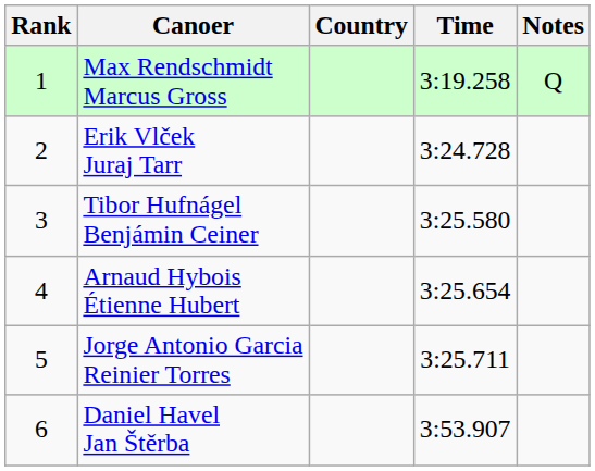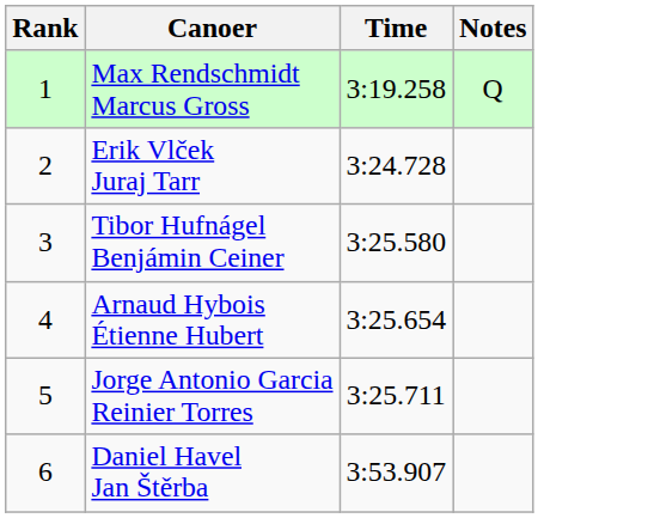 <table class="wikitable" style="text-align:center;">
 <tr>
 <th>Rank</th>
 <th>Canoer</th>
-<th>Country</th>
 <th>Time</th>
 <th>Notes</th>
 </tr>
 <tr bgcolor=ccffcc>
 <td>1</td>
 <td align="left"><a href='#'>Max Rendschmidt</a><br><a href='#'>Marcus Gross</a></td>
-<td align="left"></td>
 <td>3:19.258</td>
 <td>Q</td>
 </tr>
 <tr>
 <td>2</td>
 <td align="left"><a href='#'>Erik Vlček</a><br><a href='#'>Juraj Tarr</a></td>
-<td align="left"></td>
 <td>3:24.728</td>
 <td></td>
 </tr>
 <tr>
 <td>3</td>
 <td align="left"><a href='#'>Tibor Hufnágel</a><br><a href='#'>Benjámin Ceiner</a></td>
-<td align="left"></td>
 <td>3:25.580</td>
 <td></td>
 </tr>
 <tr>
 <td>4</td>
 <td align="left"><a href='#'>Arnaud Hybois</a><br><a href='#'>Étienne Hubert</a></td>
-<td align="left"></td>
 <td>3:25.654</td>
 <td></td>
 </tr>
 <tr>
 <td>5</td>
 <td align="left"><a href='#'>Jorge Antonio Garcia</a><br><a href='#'>Reinier Torres</a></td>
-<td align="left"></td>
 <td>3:25.711</td>
 <td></td>
 </tr>
 <tr>
 <td>6</td>
 <td align="left"><a href='#'>Daniel Havel</a><br><a href='#'>Jan Štěrba</a></td>
-<td align="left"></td>
 <td>3:53.907</td>
 <td></td>
 </tr>
 </table>
